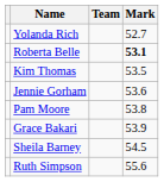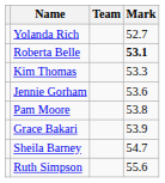 <table class=wikitable>
 <tr>
 <th></th>
 <th>Name</th>
 <th>Team</th>
 <th>Mark</th>
 </tr>
 <tr>
 <td></td>
 <td><a href='#'>Yolanda Rich</a></td>
 <td></td>
 <td>52.7</td>
 </tr>
 <tr>
 <td></td>
 <td><a href='#'>Roberta Belle</a></td>
 <td></td>
 <td><strong>53.1</strong></td>
 </tr>
 <tr>
 <td></td>
 <td><a href='#'>Kim Thomas</a></td>
 <td></td>
-<td>53.5</td>
+<td>53.3</td>
 </tr>
 <tr>
 <td></td>
 <td><a href='#'>Jennie Gorham</a></td>
 <td></td>
 <td>53.6</td>
 </tr>
 <tr>
 <td></td>
 <td><a href='#'>Pam Moore</a></td>
 <td></td>
 <td>53.8</td>
 </tr>
 <tr>
 <td></td>
 <td><a href='#'>Grace Bakari</a></td>
 <td></td>
 <td>53.9</td>
 </tr>
 <tr>
 <td></td>
 <td><a href='#'>Sheila Barney</a></td>
 <td></td>
-<td>54.5</td>
+<td>54.7</td>
 </tr>
 <tr>
 <td></td>
 <td><a href='#'>Ruth Simpson</a></td>
 <td></td>
 <td>55.6</td>
 </tr>
 </table>
